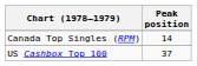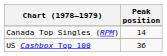 <table class="wikitable sortable">
 <tr>
 <th>Chart (1978–1979)</th>
 <th>Peak<br>position</th>
 </tr>
 <tr>
 </tr>
 <tr>
 <td>Canada Top Singles (<em><a href='#'>RPM</a></em>)</td>
 <td style="text-align:center;">14</td>
 </tr>
 <tr>
 </tr>
 <tr>
 </tr>
 <tr>
 </tr>
 <tr>
 <td>US <a href='#'><em>Cashbox</em> Top 100</a></td>
-<td align="center">37</td>
+<td align="center">36</td>
 </tr>
 </table>
